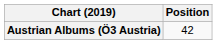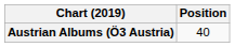 <table class="wikitable plainrowheaders" style="text-align:center">
 <tr>
 <th scope="col">Chart (2019)</th>
 <th scope="col">Position</th>
 </tr>
 <tr>
 <th scope="row">Austrian Albums (Ö3 Austria)</th>
-<td>42</td>
+<td>40</td>
 </tr>
 </table>
